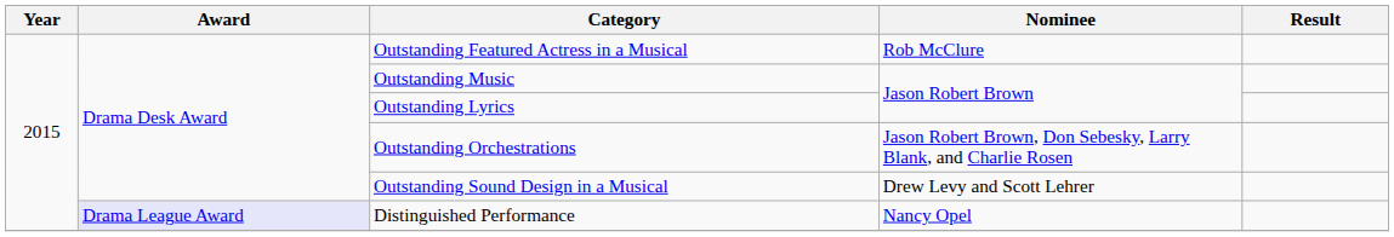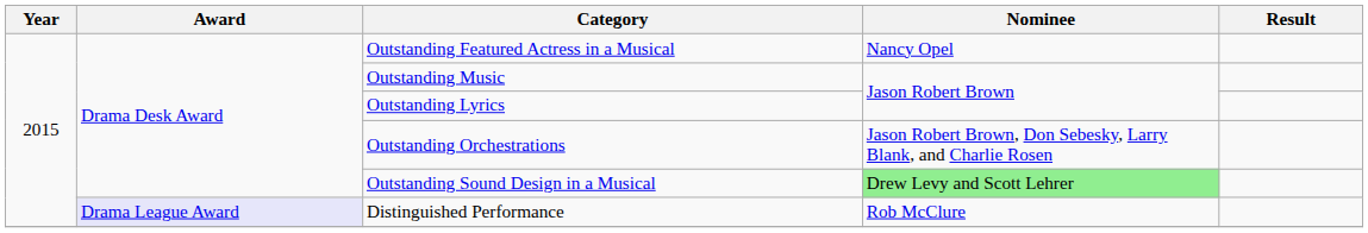 <table class="wikitable" style="width:95%;">
 <tr valign="bottom">
 <th style="width:5%;">Year</th>
 <th style="width:20%;">Award</th>
 <th style="width:35%;">Category</th>
 <th style="width:25%;">Nominee</th>
 <th style="width:10%;">Result</th>
 </tr>
 <tr>
 <td rowspan=6 align="center">2015</td>
 <td rowspan=5><a href='#'>Drama Desk Award</a></td>
 <td><a href='#'>Outstanding Featured Actress in a Musical</a></td>
-<td><a href='#'>Rob McClure</a></td>
+<td><a href='#'>Nancy Opel</a></td>
 <td></td>
 </tr>
 <tr>
 <td><a href='#'>Outstanding Music</a></td>
 <td rowspan=2><a href='#'>Jason Robert Brown</a></td>
 <td></td>
 </tr>
 <tr>
 <td><a href='#'>Outstanding Lyrics</a></td>
 <td></td>
 </tr>
 <tr>
 <td><a href='#'>Outstanding Orchestrations</a></td>
 <td><a href='#'>Jason Robert Brown</a>, <a href='#'>Don Sebesky</a>, <a href='#'>Larry Blank</a>, and <a href='#'>Charlie Rosen</a></td>
 <td></td>
 </tr>
 <tr>
 <td><a href='#'>Outstanding Sound Design in a Musical</a></td>
-<td>Drew Levy and Scott Lehrer</td>
+<td style="background: lightgreen;">Drew Levy and Scott Lehrer</td>
 <td></td>
 </tr>
 <tr>
 <td style="background: lavender;"><a href='#'>Drama League Award</a></td>
 <td>Distinguished Performance</td>
-<td><a href='#'>Nancy Opel</a></td>
+<td><a href='#'>Rob McClure</a></td>
 <td></td>
 </tr>
 <tr>
 </tr>
 </table>
